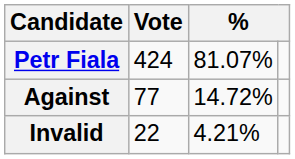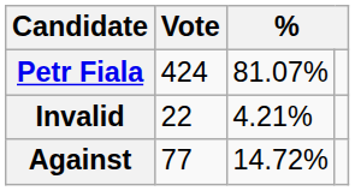 <table class="wikitable">
 <tr>
 <th>Candidate</th>
 <th>Vote</th>
 <th colspan=2>%</th>
 </tr>
 <tr>
 <th><a href='#'>Petr Fiala</a></th>
 <td>424</td>
 <td>81.07%</td>
 <td></td>
 </tr>
 <tr>
+<th>Invalid</th>
+<td>22</td>
+<td>4.21%</td>
+<td></td>
+</tr>
+<tr>
 <th>Against</th>
 <td>77</td>
 <td>14.72%</td>
 <td></td>
 </tr>
-<tr>
-<th>Invalid</th>
-<td>22</td>
-<td>4.21%</td>
-<td></td>
-</tr>
 </table>
